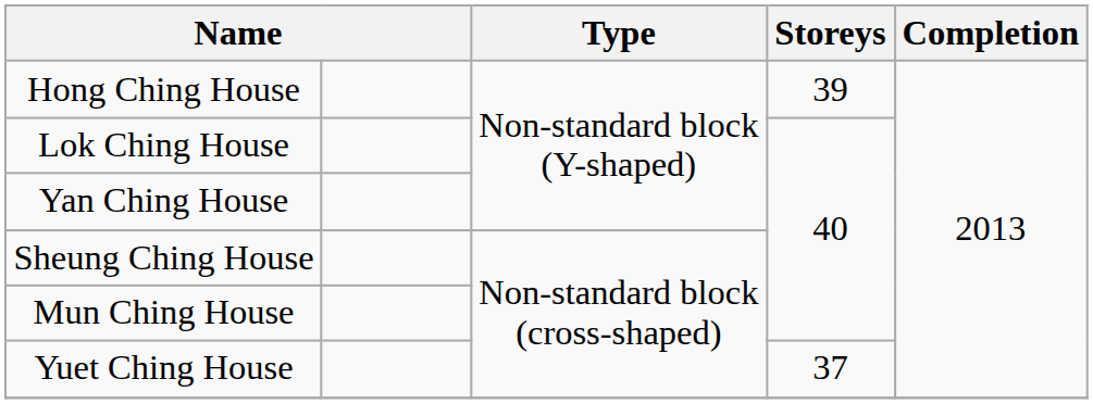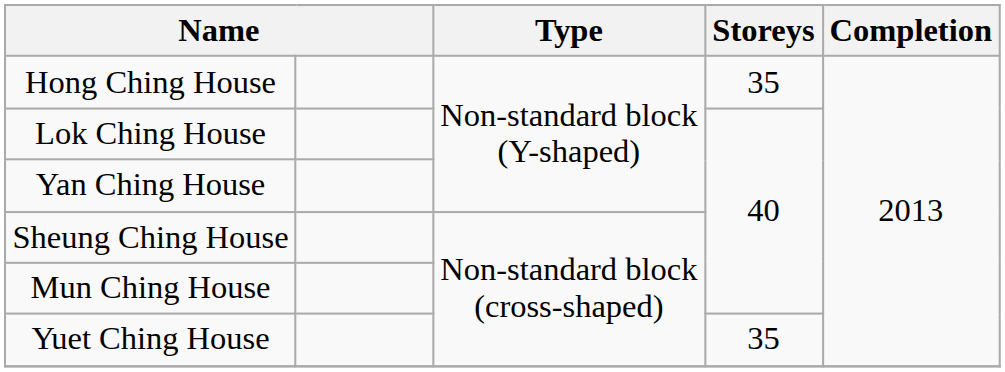 <table class="wikitable" style="text-align: center">
 <tr>
 <th colspan="2">Name</th>
 <th>Type</th>
 <th>Storeys</th>
 <th>Completion</th>
 </tr>
 <tr>
 <td>Hong Ching House</td>
 <td style="min-width: 60px"></td>
 <td rowspan="3">Non-standard block<br>(Y-shaped)</td>
-<td rowspan="1">39</td>
+<td rowspan="1">35</td>
 <td rowspan="6">2013</td>
 </tr>
 <tr>
 <td>Lok Ching House</td>
 <td></td>
 <td rowspan="4">40</td>
 </tr>
 <tr>
 <td>Yan Ching House</td>
 <td></td>
 </tr>
 <tr>
 <td>Sheung Ching House</td>
 <td></td>
 <td rowspan="3">Non-standard block<br>(cross-shaped)</td>
 </tr>
 <tr>
 <td>Mun Ching House</td>
 <td></td>
 </tr>
 <tr>
 <td>Yuet Ching House</td>
 <td></td>
-<td rowspan="1">37</td>
+<td rowspan="1">35</td>
 </tr>
 <tr>
 </tr>
 </table>
